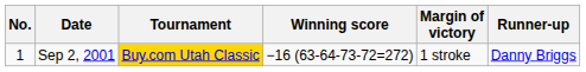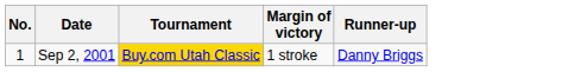 <table class="wikitable" style="font-size:95%;">
 <tr>
 <th>No.</th>
 <th>Date</th>
 <th>Tournament</th>
-<th>Winning score</th>
 <th>Margin of<br>victory</th>
 <th>Runner-up</th>
 </tr>
 <tr>
 <td align=center>1</td>
 <td align=right>Sep 2, <a href='#'>2001</a></td>
 <td style="background: gold;"><a href='#'>Buy.com Utah Classic</a></td>
-<td>−16 (63-64-73-72=272)</td>
 <td>1 stroke</td>
 <td> <a href='#'>Danny Briggs</a></td>
 </tr>
 </table>
